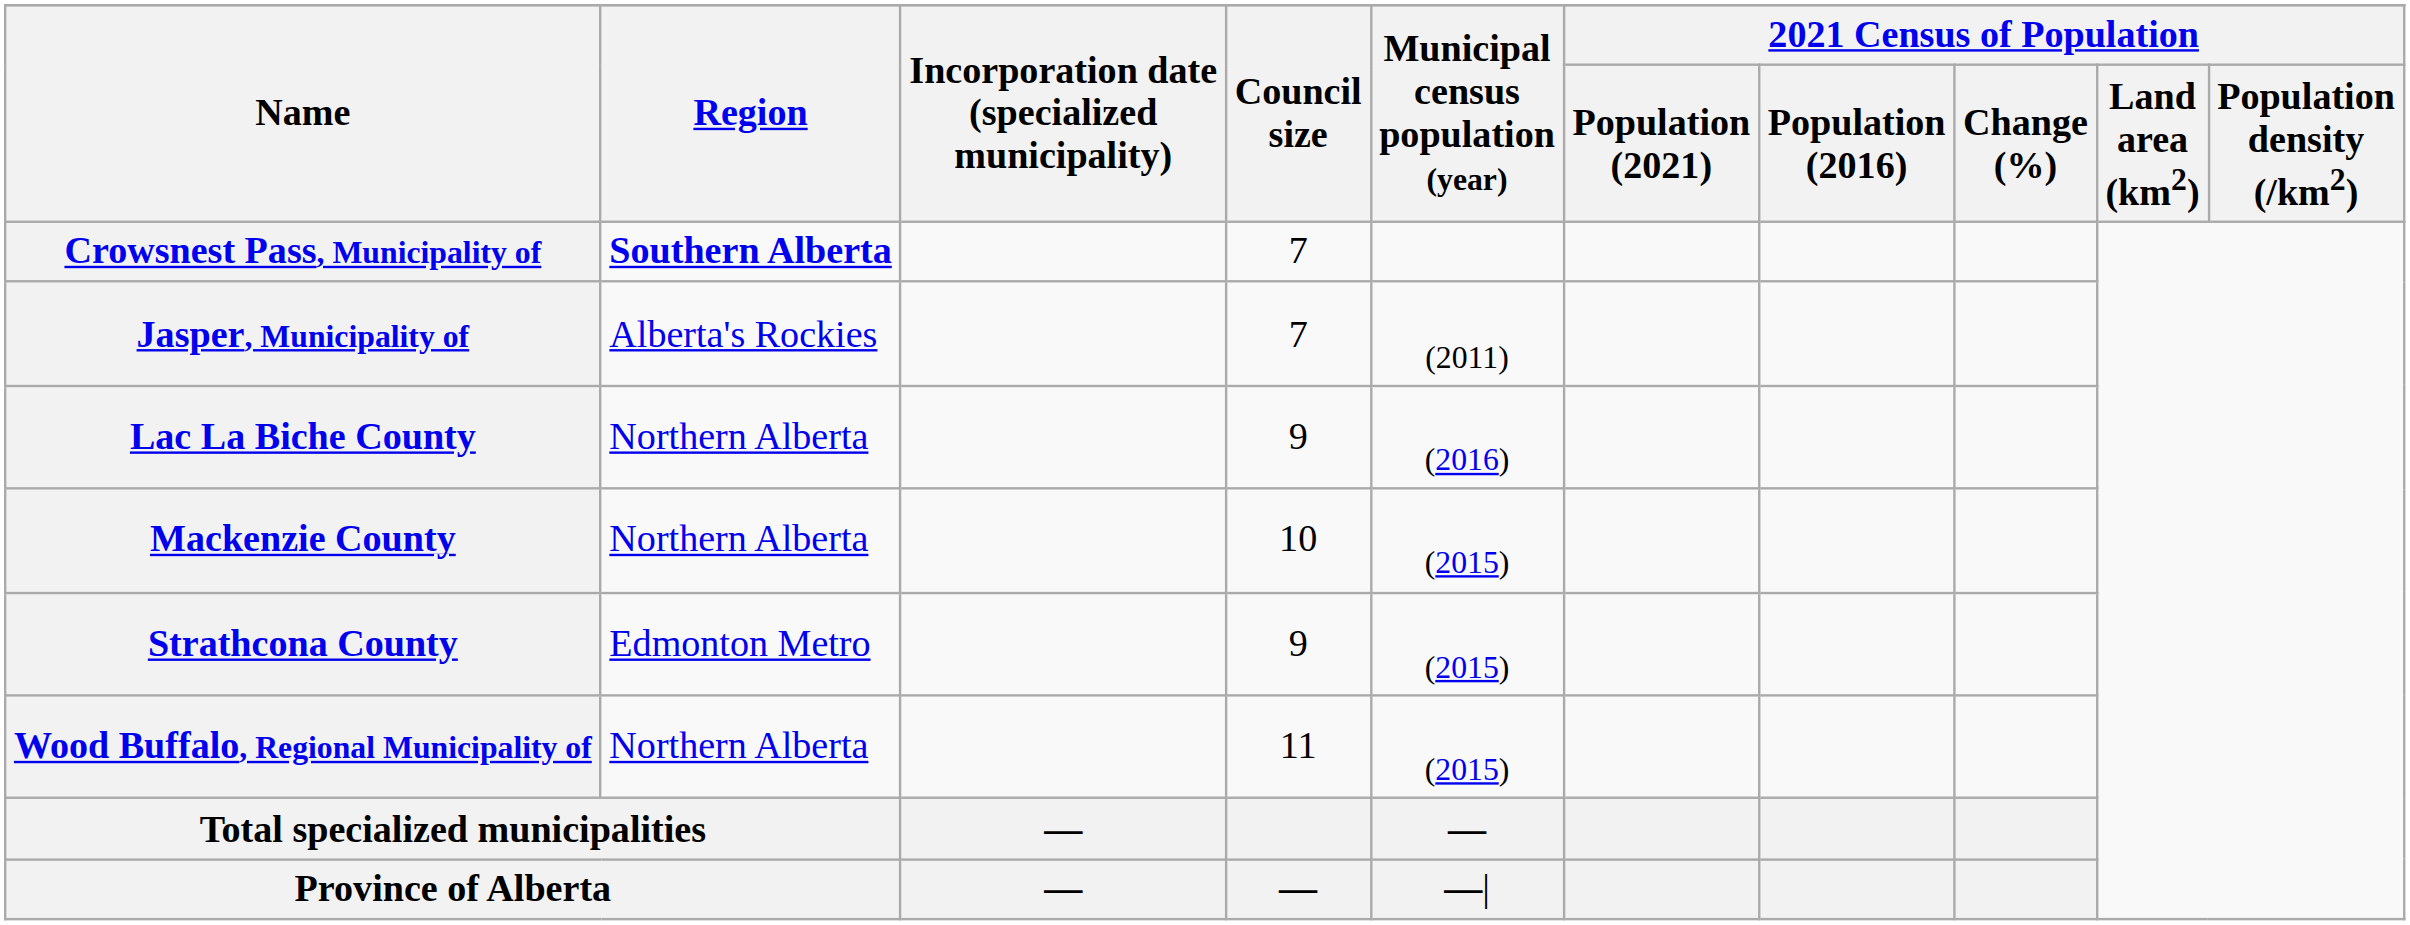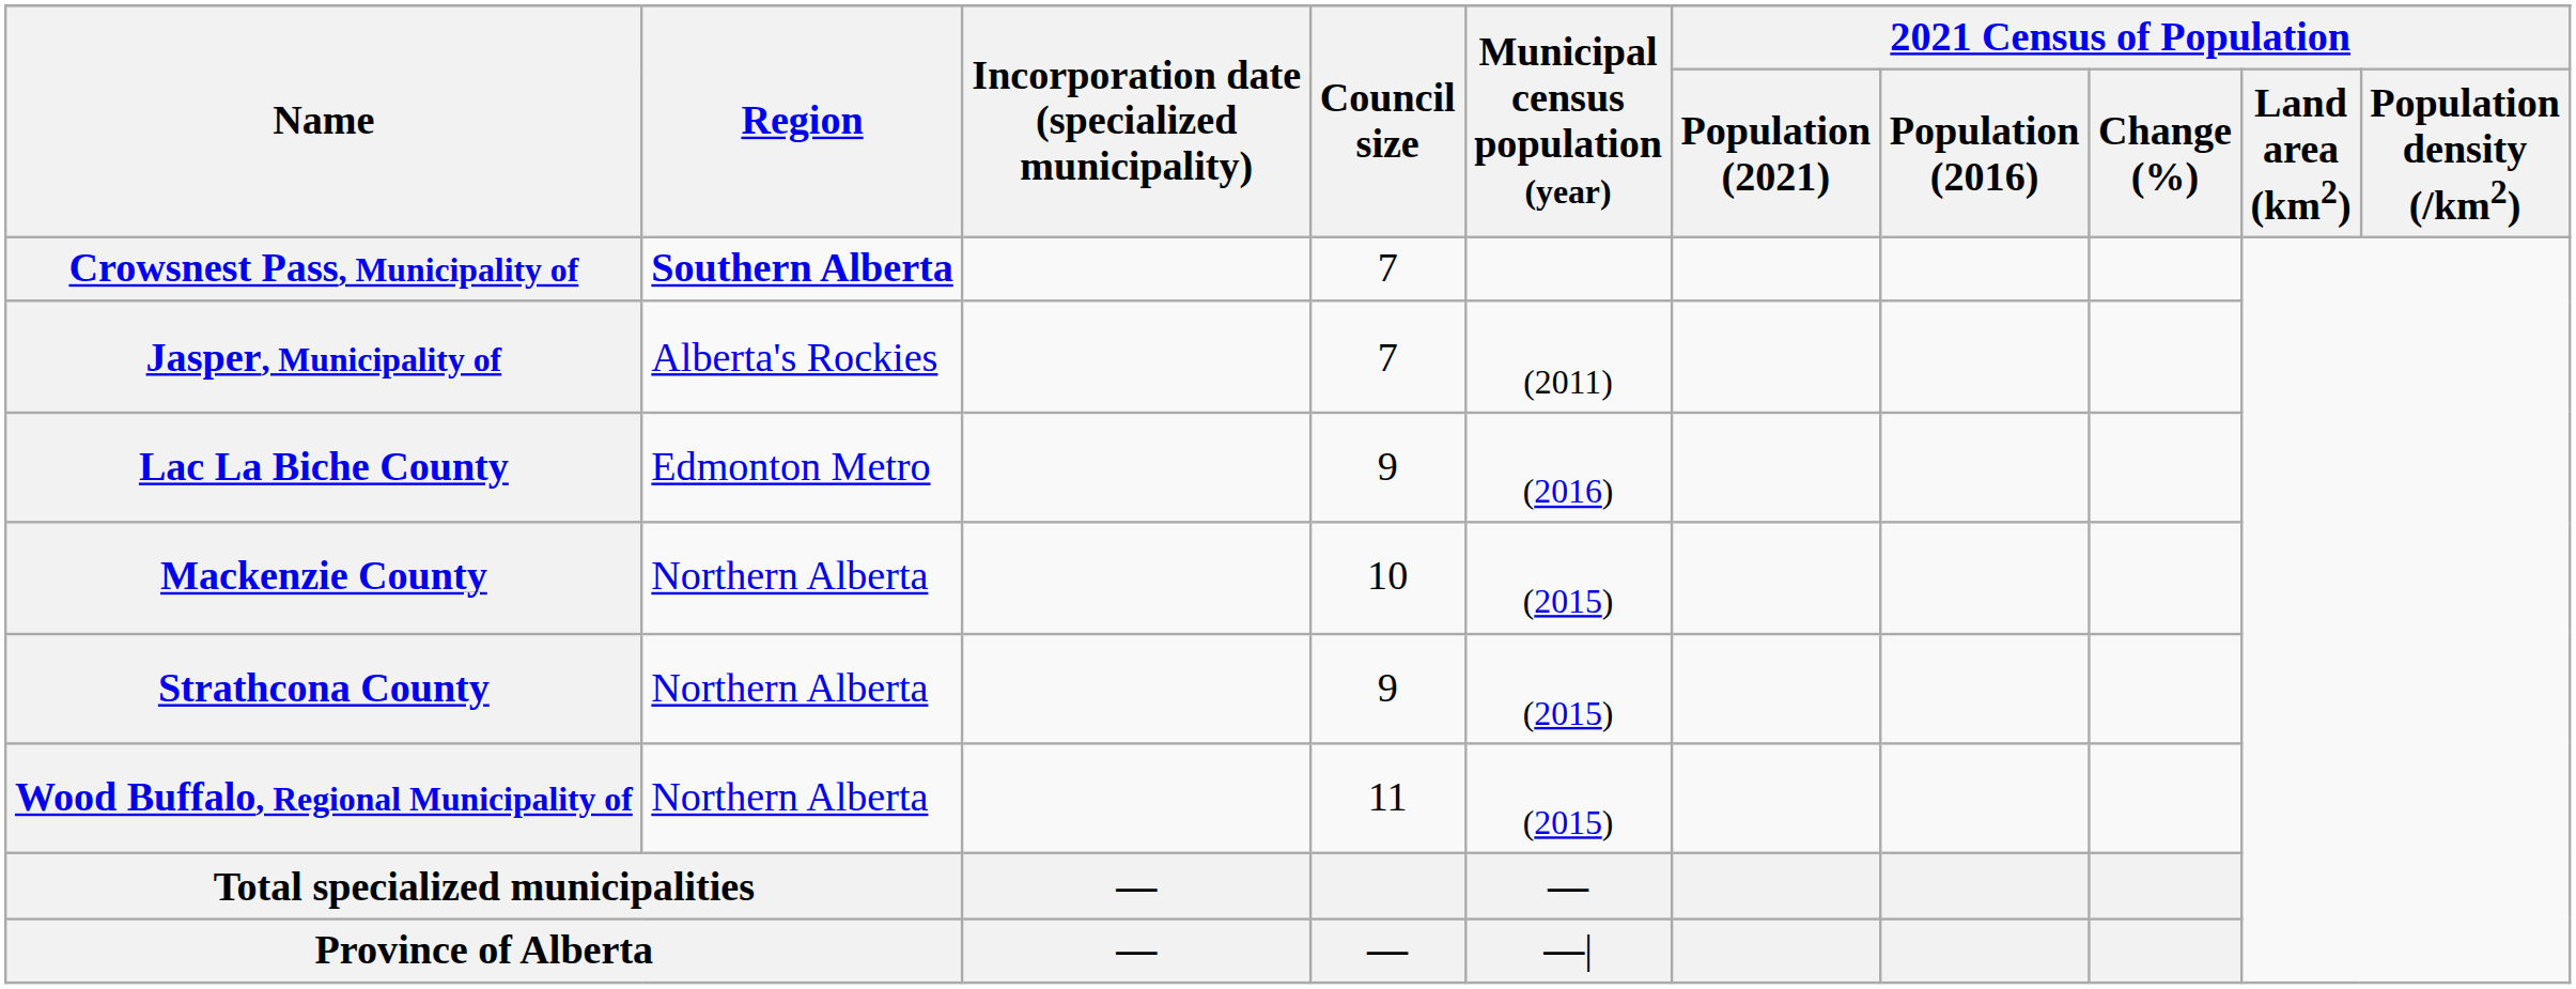 <table class="wikitable sortable sticky-header-multi" style=text-align:center" style="margin:1em auto;">
 <tr class="sorttop" align="center">
 </tr>
 <tr>
 <th scope="col" rowspan=2>Name</th>
 <th scope="col" rowspan=2><a href='#'>Region</a></th>
 <th scope="col" rowspan=2>Incorporation date<br>(specialized<br>municipality)</th>
 <th scope="col" rowspan=2>Council<br>size</th>
 <th scope="col" rowspan=2>Municipal<br>census<br>population<br><small>(year)</small></th>
 <th scope="col" colspan=5><a href='#'>2021 Census of Population</a></th>
 </tr>
 <tr>
 <th scope="col">Population<br>(2021)</th>
 <th scope="col">Population<br>(2016)</th>
 <th scope="col">Change<br>(%)</th>
 <th scope="col">Land<br>area<br>(km<sup>2</sup>)</th>
 <th scope="col" data-sort-type="number">Population<br>density<br>(/km<sup>2</sup>)</th>
 </tr>
 <tr>
 <th scope="row"><a href='#'>Crowsnest Pass<small>, Municipality of</small></a></th>
 <td><strong><a href='#'>Southern Alberta</a></strong></td>
 <td align=center></td>
 <td align=center>7</td>
 <td align=center> </td>
 <td></td>
 <td align=right></td>
 <td align=right></td>
 </tr>
 <tr>
 <th scope="row"><a href='#'>Jasper<small>, Municipality of</small></a></th>
 <td><a href='#'>Alberta's Rockies</a></td>
 <td align=center></td>
 <td align=center>7</td>
 <td align=center><br><small>(2011)</small></td>
 <td></td>
 <td align=right></td>
 <td align=right></td>
 </tr>
 <tr>
 <th scope="row"><a href='#'>Lac La Biche County</a></th>
-<td><a href='#'>Northern Alberta</a></td>
+<td><a href='#'>Edmonton Metro</a></td>
 <td align=center></td>
 <td align=center>9</td>
 <td align=center><br><small>(<a href='#'>2016</a>)</small></td>
 <td></td>
 <td align=right></td>
 <td align=right></td>
 </tr>
 <tr>
 <th scope="row"><a href='#'>Mackenzie County</a></th>
 <td><a href='#'>Northern Alberta</a></td>
 <td align=center></td>
 <td align=center>10</td>
 <td align=center><br><small>(<a href='#'>2015</a>)</small></td>
 <td></td>
 <td align=right></td>
 <td align=right></td>
 </tr>
 <tr>
 <th scope="row"><a href='#'>Strathcona County</a></th>
-<td><a href='#'>Edmonton Metro</a></td>
+<td><a href='#'>Northern Alberta</a></td>
 <td align=center></td>
 <td align=center>9</td>
 <td align=center><br><small>(<a href='#'>2015</a>)</small></td>
 <td></td>
 <td align=right></td>
 <td align=right></td>
 </tr>
 <tr>
 <th scope="row"><a href='#'>Wood Buffalo<small>, Regional Municipality of</small></a></th>
 <td><a href='#'>Northern Alberta</a></td>
 <td align=center></td>
 <td align=center>11</td>
 <td align=center><br><small>(<a href='#'>2015</a>)</small></td>
 <td></td>
 <td align=right></td>
 <td align=right></td>
 </tr>
 <tr class="sortbottom" align="center" style="background: #f2f2f2;">
 <th scope="row" style="text-align:center" colspan=2><strong>Total specialized municipalities</strong></th>
 <td align=center><strong>—</strong></td>
 <td align=center><strong></strong></td>
 <td align=center><strong>—</strong></td>
 <td></td>
 <td align=right><strong></strong></td>
 <td align=right><strong></strong></td>
 </tr>
 <tr class="sortbottom" align="center" style="background: #f2f2f2;">
 <th scope="row" style="text-align:center" colspan=2><strong>Province of Alberta</strong></th>
 <td align=center><strong>—</strong></td>
 <td align=center><strong>—</strong></td>
 <td align=center><strong>—</strong>|</td>
 <td></td>
 <td align="right"><strong></strong></td>
 <td align="right"><strong></strong></td>
 </tr>
 </table>
